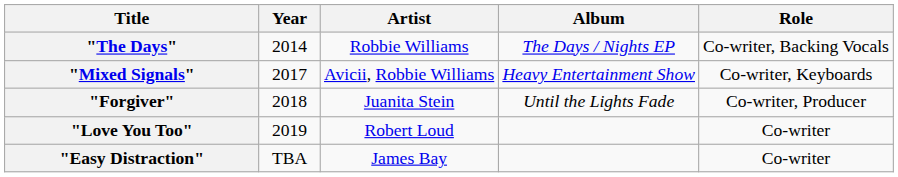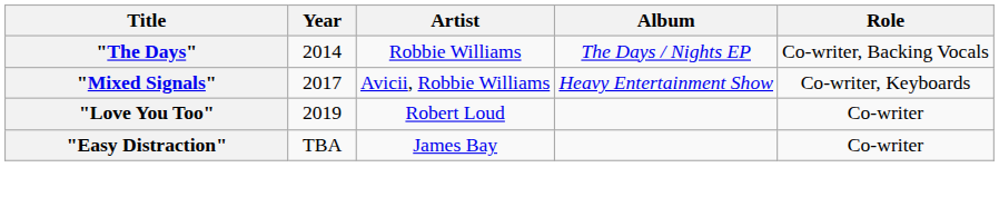 <table class="wikitable plainrowheaders" style="text-align: center;">
 <tr>
 <th scope="col" style="width:14em;">Title</th>
 <th scope="col" style="width:3em;">Year</th>
 <th scope="col">Artist</th>
 <th scope="col">Album</th>
 <th scope="col">Role</th>
 </tr>
 <tr>
 <th scope="row">"<a href='#'>The Days</a>"</th>
 <td>2014</td>
 <td><a href='#'>Robbie Williams</a></td>
 <td><em><a href='#'>The Days / Nights EP</a></em></td>
 <td>Co-writer, Backing Vocals</td>
 </tr>
 <tr>
 <th scope="row">"<a href='#'>Mixed Signals</a>"</th>
 <td>2017</td>
 <td><a href='#'>Avicii</a>, <a href='#'>Robbie Williams</a></td>
 <td><em><a href='#'>Heavy Entertainment Show</a></em></td>
 <td>Co-writer, Keyboards</td>
 </tr>
 <tr>
-<th scope="row">"Forgiver"</th>
-<td>2018</td>
-<td><a href='#'>Juanita Stein</a></td>
-<td><em>Until the Lights Fade</em></td>
-<td>Co-writer, Producer</td>
-</tr>
-<tr>
 <th scope="row">"Love You Too"</th>
 <td>2019</td>
 <td><a href='#'>Robert Loud</a></td>
 <td></td>
 <td>Co-writer</td>
 </tr>
 <tr>
 <th scope="row">"Easy Distraction"</th>
 <td>TBA</td>
 <td><a href='#'>James Bay</a></td>
 <td></td>
 <td>Co-writer</td>
 </tr>
 </table>
